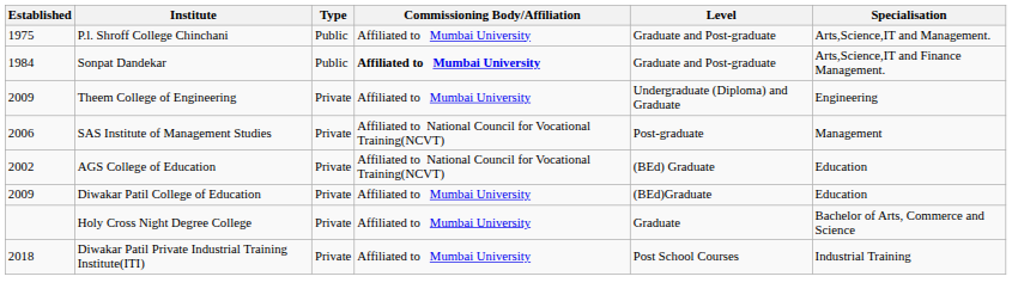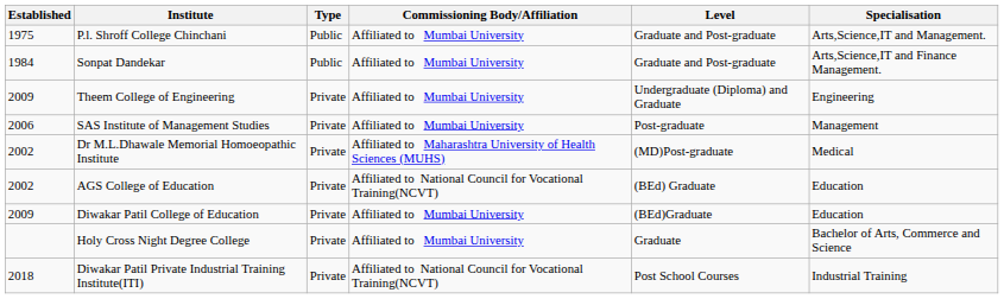 <table class="wikitable sortable">
 <tr>
 <th>Established</th>
 <th>Institute</th>
 <th>Type</th>
 <th>Commissioning Body/Affiliation</th>
 <th>Level</th>
 <th>Specialisation</th>
 </tr>
 <tr>
 <td>1975</td>
 <td>P.l. Shroff College Chinchani</td>
 <td>Public</td>
 <td>Affiliated to   <a href='#'>Mumbai University</a></td>
 <td>Graduate and Post-graduate</td>
 <td>Arts,Science,IT and Management.</td>
 </tr>
 <tr>
 <td>1984</td>
 <td>Sonpat Dandekar</td>
 <td>Public</td>
-<td><strong>Affiliated to   <a href='#'>Mumbai University</a></strong></td>
+<td>Affiliated to   <a href='#'>Mumbai University</a></td>
 <td>Graduate and Post-graduate</td>
 <td>Arts,Science,IT and Finance Management.</td>
 </tr>
 <tr>
 <td>2009</td>
 <td>Theem College of Engineering</td>
 <td>Private</td>
 <td>Affiliated to   <a href='#'>Mumbai University</a></td>
 <td>Undergraduate (Diploma) and Graduate</td>
 <td>Engineering</td>
 </tr>
 <tr>
 <td>2006</td>
 <td>SAS Institute of Management Studies</td>
 <td>Private</td>
-<td>Affiliated to  National Council for Vocational Training(NCVT)</td>
+<td>Affiliated to   <a href='#'>Mumbai University</a></td>
 <td>Post-graduate</td>
 <td>Management</td>
+</tr>
+<tr>
+<td>2002</td>
+<td>Dr M.L.Dhawale Memorial Homoeopathic Institute</td>
+<td>Private</td>
+<td>Affiliated to   <a href='#'>Maharashtra University of Health Sciences (MUHS)</a></td>
+<td>(MD)Post-graduate</td>
+<td>Medical</td>
 </tr>
 <tr>
 <td>2002</td>
 <td>AGS College of Education</td>
 <td>Private</td>
 <td>Affiliated to  National Council for Vocational Training(NCVT)</td>
 <td>(BEd) Graduate</td>
 <td>Education</td>
 </tr>
 <tr>
 <td>2009</td>
 <td>Diwakar Patil College of Education</td>
 <td>Private</td>
 <td>Affiliated to   <a href='#'>Mumbai University</a></td>
 <td>(BEd)Graduate</td>
 <td>Education</td>
 </tr>
 <tr>
 <td></td>
 <td>Holy Cross Night Degree College</td>
 <td>Private</td>
 <td>Affiliated to   <a href='#'>Mumbai University</a></td>
 <td>Graduate</td>
 <td>Bachelor of Arts, Commerce and Science</td>
 </tr>
 <tr>
 <td>2018</td>
 <td>Diwakar Patil Private Industrial Training Institute(ITI)</td>
 <td>Private</td>
-<td>Affiliated to   <a href='#'>Mumbai University</a></td>
+<td>Affiliated to  National Council for Vocational Training(NCVT)</td>
 <td>Post School Courses</td>
 <td>Industrial Training</td>
 </tr>
 </table>
